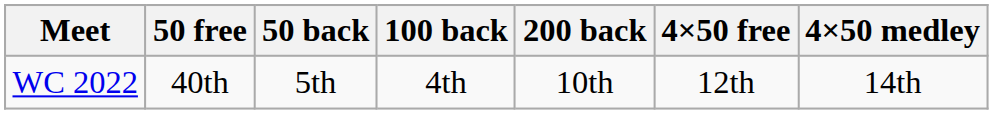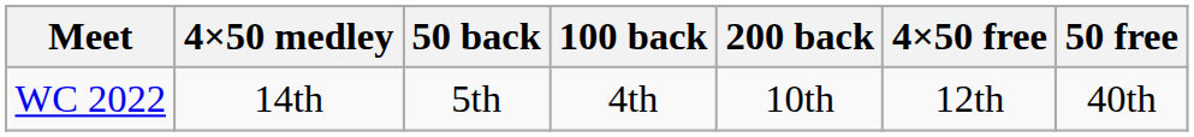 <table class="sortable wikitable">
 <tr>
 <th>Meet</th>
-<th class="unsortable">50 free</th>
+<th class="unsortable">4×50 medley</th>
 <th class="unsortable">50 back</th>
 <th class="unsortable">100 back</th>
 <th class="unsortable">200 back</th>
 <th class="unsortable">4×50 free</th>
-<th class="unsortable">4×50 medley</th>
+<th class="unsortable">50 free</th>
 </tr>
 <tr>
 <td><a href='#'>WC 2022</a></td>
-<td align="center">40th</td>
+<td align="center">14th</td>
 <td align="center">5th</td>
 <td align="center">4th</td>
 <td align="center">10th</td>
 <td align="center">12th</td>
-<td align="center">14th</td>
+<td align="center">40th</td>
 </tr>
 </table>
